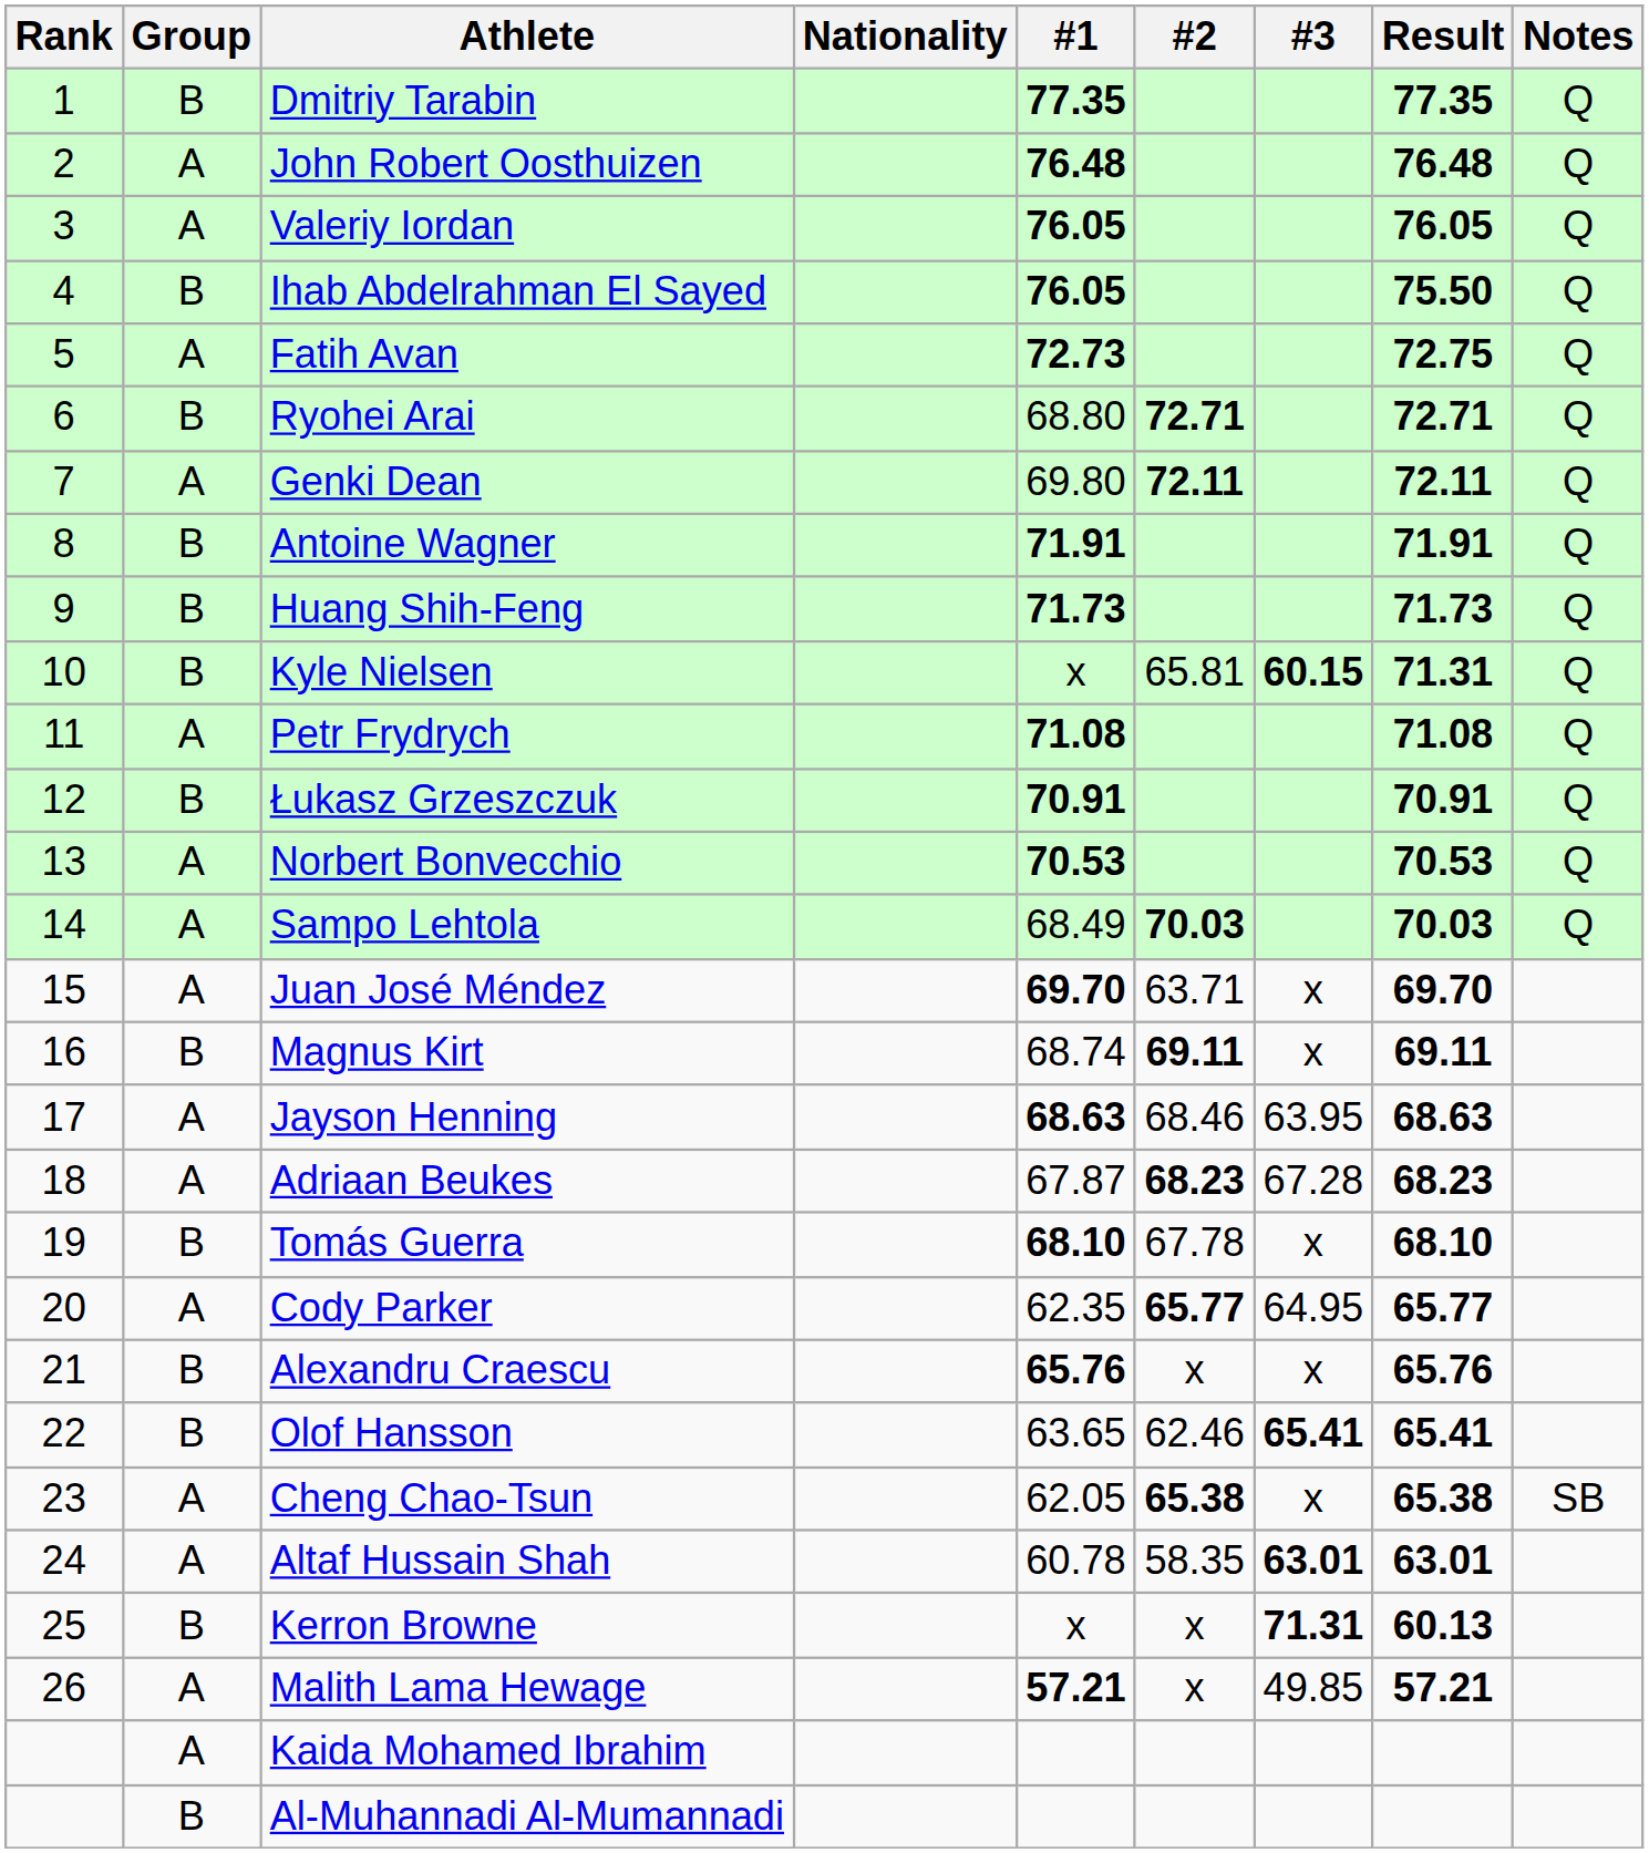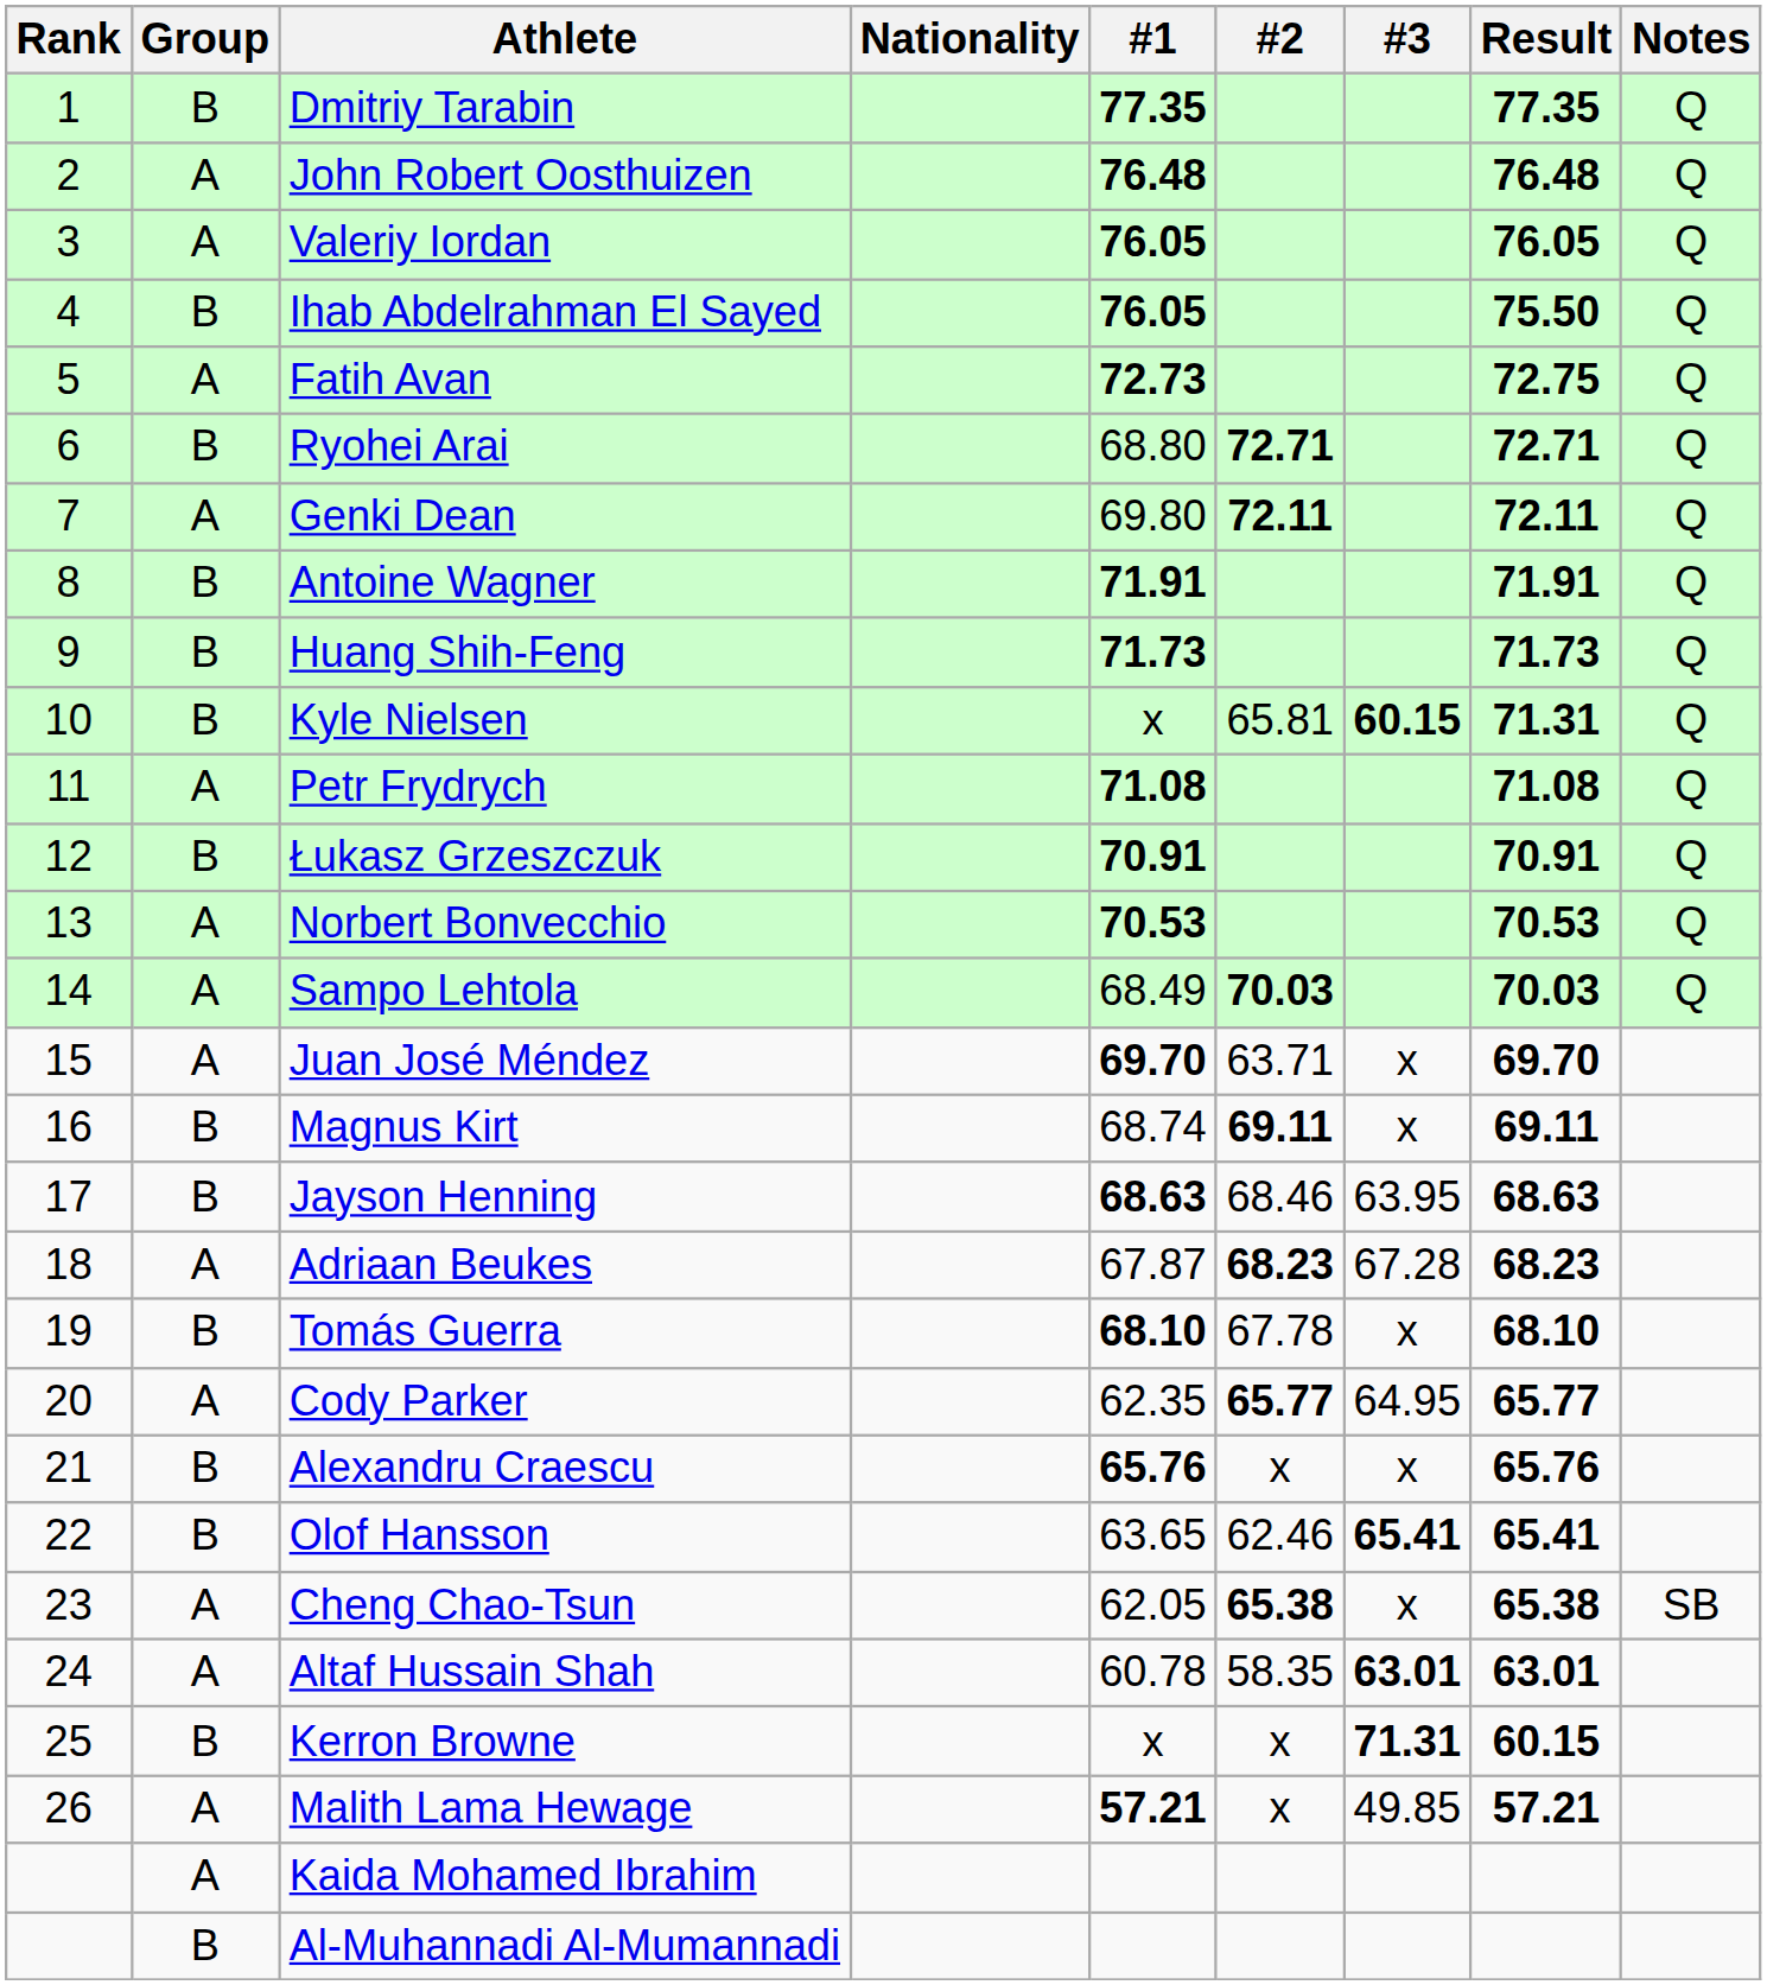 <table class="wikitable sortable" style="text-align:center">
 <tr>
 <th>Rank</th>
 <th>Group</th>
 <th>Athlete</th>
 <th>Nationality</th>
 <th>#1</th>
 <th>#2</th>
 <th>#3</th>
 <th>Result</th>
 <th>Notes</th>
 </tr>
 <tr bgcolor=ccffcc>
 <td>1</td>
 <td>B</td>
 <td align="left"><a href='#'>Dmitriy Tarabin</a></td>
 <td align=left></td>
 <td><strong>77.35</strong></td>
 <td></td>
 <td></td>
 <td><strong>77.35</strong></td>
 <td>Q</td>
 </tr>
 <tr bgcolor=ccffcc>
 <td>2</td>
 <td>A</td>
 <td align="left"><a href='#'>John Robert Oosthuizen</a></td>
 <td align=left></td>
 <td><strong>76.48</strong></td>
 <td></td>
 <td></td>
 <td><strong>76.48</strong></td>
 <td>Q</td>
 </tr>
 <tr bgcolor=ccffcc>
 <td>3</td>
 <td>A</td>
 <td align="left"><a href='#'>Valeriy Iordan</a></td>
 <td align=left></td>
 <td><strong>76.05</strong></td>
 <td></td>
 <td></td>
 <td><strong>76.05</strong></td>
 <td>Q</td>
 </tr>
 <tr bgcolor=ccffcc>
 <td>4</td>
 <td>B</td>
 <td align="left"><a href='#'>Ihab Abdelrahman El Sayed</a></td>
 <td align=left></td>
 <td><strong>76.05</strong></td>
 <td></td>
 <td></td>
 <td><strong>75.50</strong></td>
 <td>Q</td>
 </tr>
 <tr bgcolor=ccffcc>
 <td>5</td>
 <td>A</td>
 <td align="left"><a href='#'>Fatih Avan</a></td>
 <td align=left></td>
 <td><strong>72.73</strong></td>
 <td></td>
 <td></td>
 <td><strong>72.75</strong></td>
 <td>Q</td>
 </tr>
 <tr bgcolor=ccffcc>
 <td>6</td>
 <td>B</td>
 <td align="left"><a href='#'>Ryohei Arai</a></td>
 <td align=left></td>
 <td>68.80</td>
 <td><strong>72.71</strong></td>
 <td></td>
 <td><strong>72.71</strong></td>
 <td>Q</td>
 </tr>
 <tr bgcolor=ccffcc>
 <td>7</td>
 <td>A</td>
 <td align="left"><a href='#'>Genki Dean</a></td>
 <td align=left></td>
 <td>69.80</td>
 <td><strong>72.11</strong></td>
 <td></td>
 <td><strong>72.11</strong></td>
 <td>Q</td>
 </tr>
 <tr bgcolor=ccffcc>
 <td>8</td>
 <td>B</td>
 <td align="left"><a href='#'>Antoine Wagner</a></td>
 <td align=left></td>
 <td><strong>71.91</strong></td>
 <td></td>
 <td></td>
 <td><strong>71.91</strong></td>
 <td>Q</td>
 </tr>
 <tr bgcolor=ccffcc>
 <td>9</td>
 <td>B</td>
 <td align="left"><a href='#'>Huang Shih-Feng</a></td>
 <td align=left></td>
 <td><strong>71.73</strong></td>
 <td></td>
 <td></td>
 <td><strong>71.73</strong></td>
 <td>Q</td>
 </tr>
 <tr bgcolor=ccffcc>
 <td>10</td>
 <td>B</td>
 <td align="left"><a href='#'>Kyle Nielsen</a></td>
 <td align=left></td>
 <td>x</td>
 <td>65.81</td>
 <td><strong>60.15</strong></td>
 <td><strong>71.31</strong></td>
 <td>Q</td>
 </tr>
 <tr bgcolor=ccffcc>
 <td>11</td>
 <td>A</td>
 <td align="left"><a href='#'>Petr Frydrych</a></td>
 <td align=left></td>
 <td><strong>71.08</strong></td>
 <td></td>
 <td></td>
 <td><strong>71.08</strong></td>
 <td>Q</td>
 </tr>
 <tr bgcolor=ccffcc>
 <td>12</td>
 <td>B</td>
 <td align="left"><a href='#'>Łukasz Grzeszczuk</a></td>
 <td align=left></td>
 <td><strong>70.91</strong></td>
 <td></td>
 <td></td>
 <td><strong>70.91</strong></td>
 <td>Q</td>
 </tr>
 <tr bgcolor=ccffcc>
 <td>13</td>
 <td>A</td>
 <td align="left"><a href='#'>Norbert Bonvecchio</a></td>
 <td align=left></td>
 <td><strong>70.53</strong></td>
 <td></td>
 <td></td>
 <td><strong>70.53</strong></td>
 <td>Q</td>
 </tr>
 <tr bgcolor=ccffcc>
 <td>14</td>
 <td>A</td>
 <td align="left"><a href='#'>Sampo Lehtola</a></td>
 <td align=left></td>
 <td>68.49</td>
 <td><strong>70.03</strong></td>
 <td></td>
 <td><strong>70.03</strong></td>
 <td>Q</td>
 </tr>
 <tr>
 <td>15</td>
 <td>A</td>
 <td align="left"><a href='#'>Juan José Méndez</a></td>
 <td align=left></td>
 <td><strong>69.70</strong></td>
 <td>63.71</td>
 <td>x</td>
 <td><strong>69.70</strong></td>
 <td></td>
 </tr>
 <tr>
 <td>16</td>
 <td>B</td>
 <td align="left"><a href='#'>Magnus Kirt</a></td>
 <td align=left></td>
 <td>68.74</td>
 <td><strong>69.11</strong></td>
 <td>x</td>
 <td><strong>69.11</strong></td>
 <td></td>
 </tr>
 <tr>
 <td>17</td>
-<td>A</td>
+<td>B</td>
 <td align="left"><a href='#'>Jayson Henning</a></td>
 <td align=left></td>
 <td><strong>68.63</strong></td>
 <td>68.46</td>
 <td>63.95</td>
 <td><strong>68.63</strong></td>
 <td></td>
 </tr>
 <tr>
 <td>18</td>
 <td>A</td>
 <td align="left"><a href='#'>Adriaan Beukes</a></td>
 <td align=left></td>
 <td>67.87</td>
 <td><strong>68.23</strong></td>
 <td>67.28</td>
 <td><strong>68.23</strong></td>
 <td></td>
 </tr>
 <tr>
 <td>19</td>
 <td>B</td>
 <td align="left"><a href='#'>Tomás Guerra</a></td>
 <td align=left></td>
 <td><strong>68.10</strong></td>
 <td>67.78</td>
 <td>x</td>
 <td><strong>68.10</strong></td>
 <td></td>
 </tr>
 <tr>
 <td>20</td>
 <td>A</td>
 <td align="left"><a href='#'>Cody Parker</a></td>
 <td align=left></td>
 <td>62.35</td>
 <td><strong>65.77</strong></td>
 <td>64.95</td>
 <td><strong>65.77</strong></td>
 <td></td>
 </tr>
 <tr>
 <td>21</td>
 <td>B</td>
 <td align="left"><a href='#'>Alexandru Craescu</a></td>
 <td align=left></td>
 <td><strong>65.76</strong></td>
 <td>x</td>
 <td>x</td>
 <td><strong>65.76</strong></td>
 <td></td>
 </tr>
 <tr>
 <td>22</td>
 <td>B</td>
 <td align="left"><a href='#'>Olof Hansson</a></td>
 <td align=left></td>
 <td>63.65</td>
 <td>62.46</td>
 <td><strong>65.41</strong></td>
 <td><strong>65.41</strong></td>
 <td></td>
 </tr>
 <tr>
 <td>23</td>
 <td>A</td>
 <td align="left"><a href='#'>Cheng Chao-Tsun</a></td>
 <td align=left></td>
 <td>62.05</td>
 <td><strong>65.38</strong></td>
 <td>x</td>
 <td><strong>65.38</strong></td>
 <td>SB</td>
 </tr>
 <tr>
 <td>24</td>
 <td>A</td>
 <td align="left"><a href='#'>Altaf Hussain Shah</a></td>
 <td align=left></td>
 <td>60.78</td>
 <td>58.35</td>
 <td><strong>63.01</strong></td>
 <td><strong>63.01</strong></td>
 <td></td>
 </tr>
 <tr>
 <td>25</td>
 <td>B</td>
 <td align="left"><a href='#'>Kerron Browne</a></td>
 <td align=left></td>
 <td>x</td>
 <td>x</td>
 <td><strong>71.31</strong></td>
-<td><strong>60.13</strong></td>
+<td><strong>60.15</strong></td>
 <td></td>
 </tr>
 <tr>
 <td>26</td>
 <td>A</td>
 <td align="left"><a href='#'>Malith Lama Hewage</a></td>
 <td align=left></td>
 <td><strong>57.21</strong></td>
 <td>x</td>
 <td>49.85</td>
 <td><strong>57.21</strong></td>
 <td></td>
 </tr>
 <tr>
 <td></td>
 <td>A</td>
 <td align="left"><a href='#'>Kaida Mohamed Ibrahim</a></td>
 <td align=left></td>
 <td></td>
 <td></td>
 <td></td>
 <td><strong></strong></td>
 <td></td>
 </tr>
 <tr>
 <td></td>
 <td>B</td>
 <td align="left"><a href='#'>Al-Muhannadi Al-Mumannadi</a></td>
 <td align=left></td>
 <td></td>
 <td></td>
 <td></td>
 <td><strong></strong></td>
 <td></td>
 </tr>
 </table>
